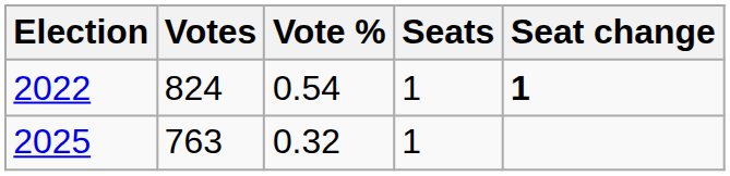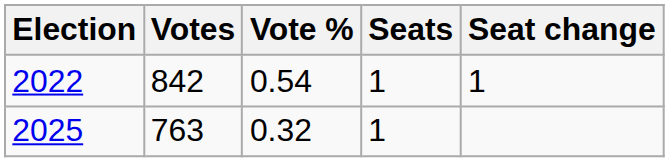 <table class="wikitable">
 <tr>
 <th>Election</th>
 <th>Votes</th>
 <th>Vote %</th>
 <th>Seats</th>
 <th>Seat change</th>
 </tr>
 <tr>
 <td><a href='#'>2022</a></td>
-<td>824</td>
+<td>842</td>
 <td>0.54</td>
 <td>1</td>
-<td><strong>1</strong></td>
+<td>1</td>
 </tr>
 <tr>
 <td><a href='#'>2025</a></td>
 <td>763</td>
 <td>0.32</td>
 <td>1</td>
 <td></td>
 </tr>
 </table>
